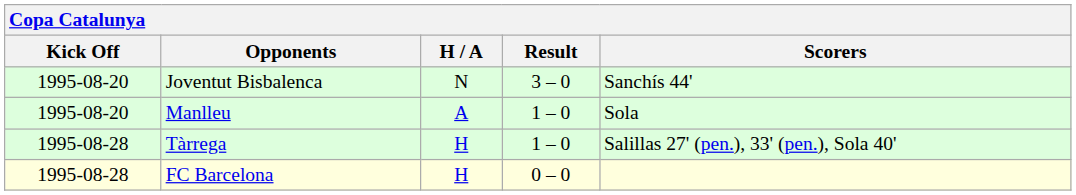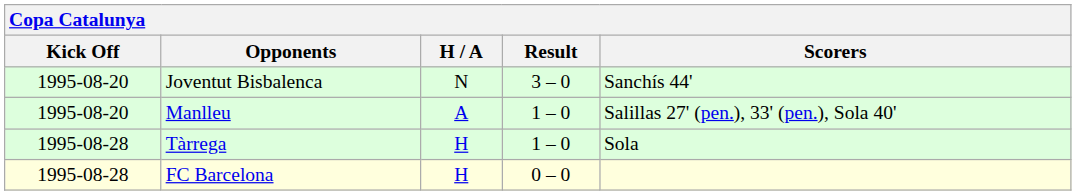 <table class="wikitable collapsible collapsed" style="width:99%;">
 <tr>
 <th colspan="8" style="text-align:left;"><a href='#'>Copa Catalunya</a></th>
 </tr>
 <tr>
 <th>Kick Off</th>
 <th>Opponents</th>
 <th>H / A</th>
 <th>Result</th>
 <th>Scorers</th>
 </tr>
 <tr bgcolor="#ddffdd">
 <td align=center>1995-08-20</td>
 <td> Joventut Bisbalenca</td>
 <td align=center>N</td>
 <td align=center>3 – 0</td>
 <td>Sanchís 44'</td>
 </tr>
 <tr bgcolor="#ddffdd">
 <td align=center>1995-08-20</td>
 <td> <a href='#'>Manlleu</a></td>
 <td align=center><a href='#'>A</a></td>
 <td align=center>1 – 0</td>
-<td>Sola</td>
+<td>Salillas 27' (<a href='#'>pen.</a>), 33' (<a href='#'>pen.</a>), Sola 40'</td>
 </tr>
 <tr bgcolor="#ddffdd">
 <td align=center>1995-08-28</td>
 <td> <a href='#'>Tàrrega</a></td>
 <td align=center><a href='#'>H</a></td>
 <td align=center>1 – 0</td>
-<td>Salillas 27' (<a href='#'>pen.</a>), 33' (<a href='#'>pen.</a>), Sola 40'</td>
+<td>Sola</td>
 </tr>
 <tr bgcolor="#ffffdd">
 <td align=center>1995-08-28</td>
 <td> <a href='#'>FC Barcelona</a></td>
 <td align=center><a href='#'>H</a></td>
 <td align=center>0 – 0</td>
 <td></td>
 </tr>
 </table>
